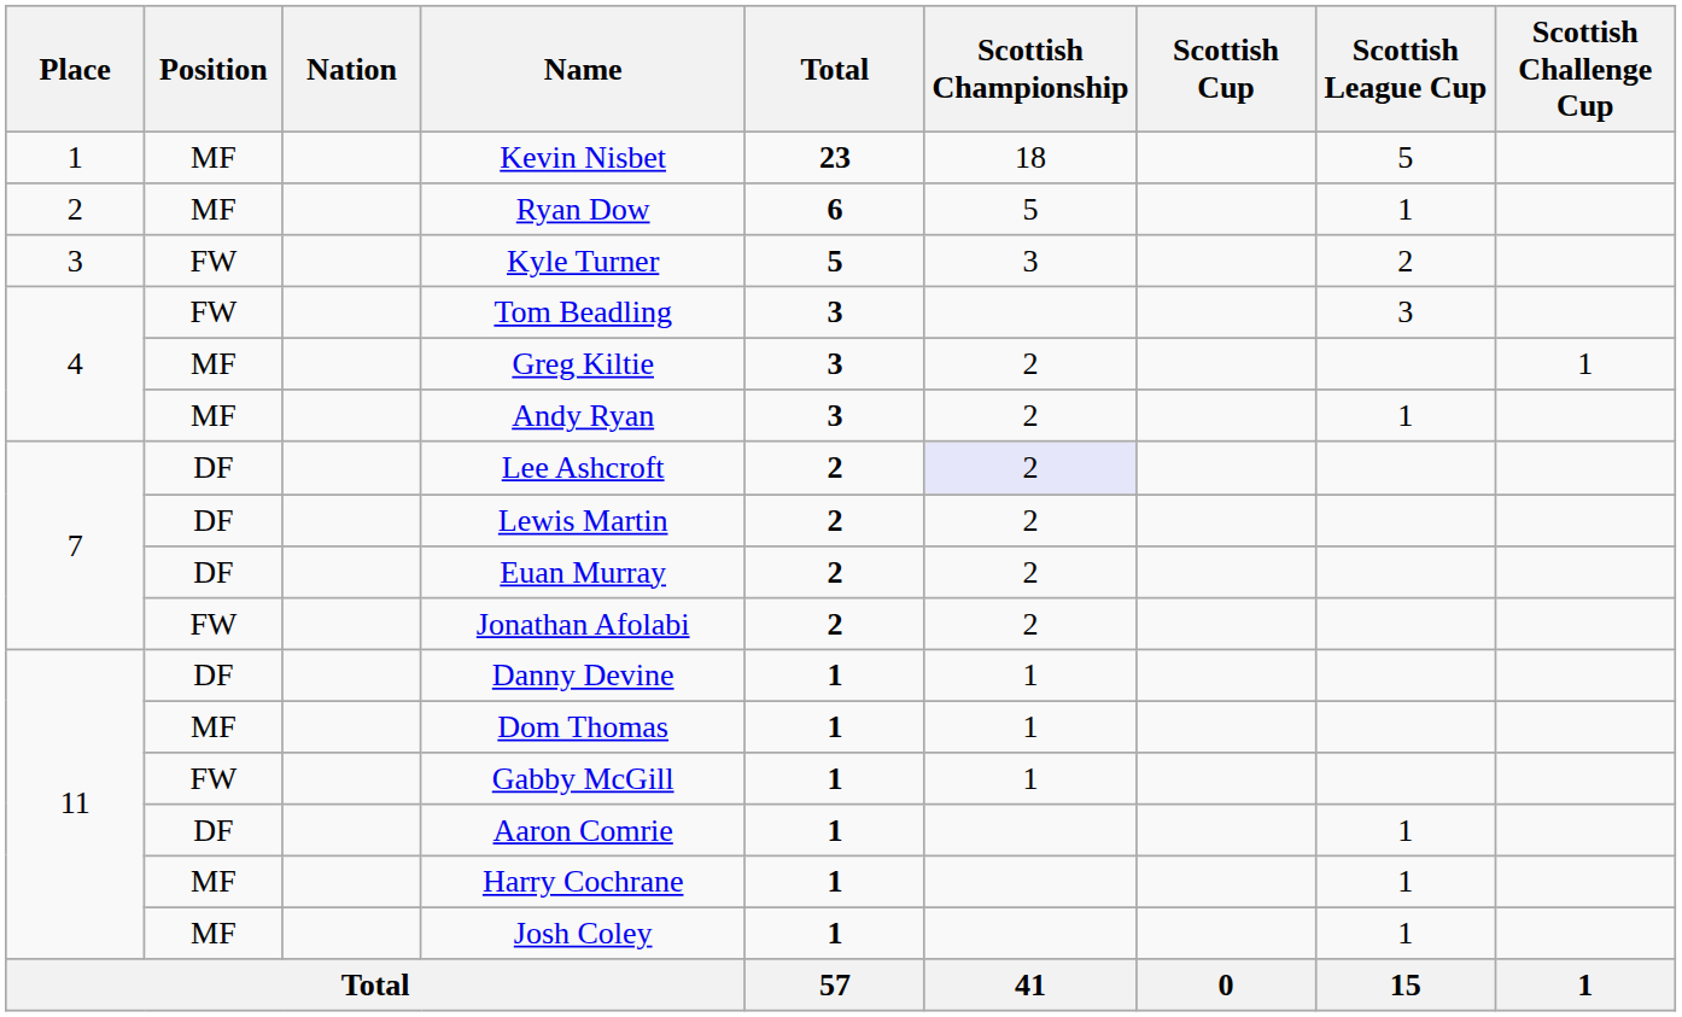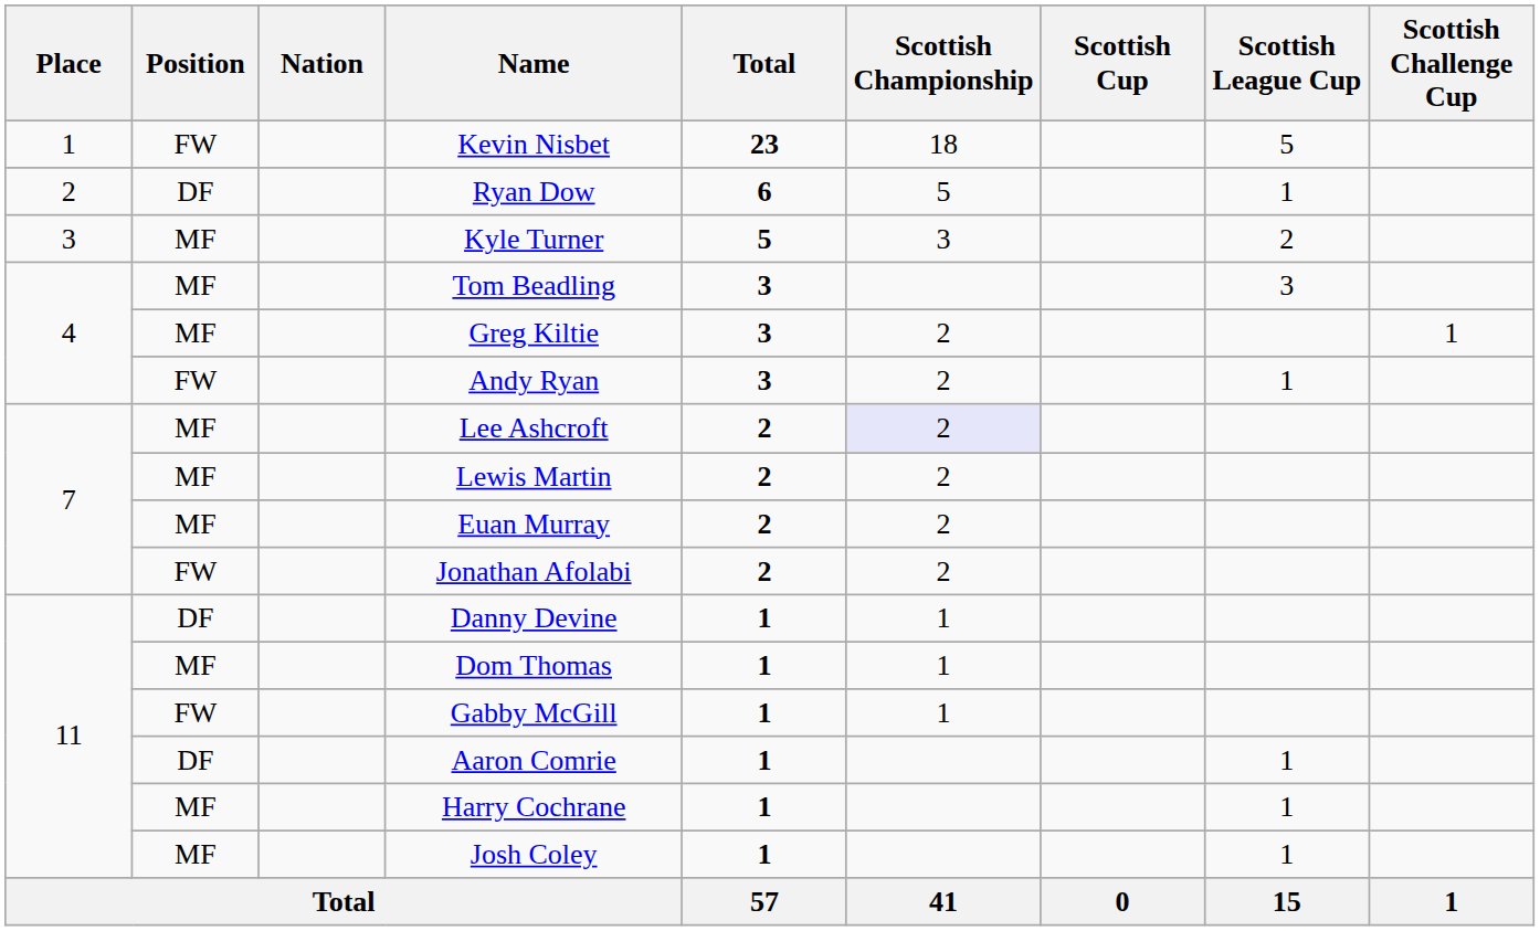 <table class="wikitable" style="font-size: 95%; text-align: center;">
 <tr>
 <th width=60>Place</th>
 <th width=60>Position</th>
 <th width=60>Nation</th>
 <th width=150>Name</th>
 <th width=80><strong>Total</strong></th>
 <th width=80>Scottish Championship</th>
 <th width=80>Scottish Cup</th>
 <th width=80>Scottish League Cup</th>
 <th width=80>Scottish Challenge Cup</th>
 </tr>
 <tr>
 <td>1</td>
-<td>MF</td>
+<td>FW</td>
 <td></td>
 <td><a href='#'>Kevin Nisbet</a></td>
 <td><strong>23</strong></td>
 <td>18</td>
 <td></td>
 <td>5</td>
 <td></td>
 </tr>
 <tr>
 <td>2</td>
-<td>MF</td>
+<td>DF</td>
 <td></td>
 <td><a href='#'>Ryan Dow</a></td>
 <td><strong>6</strong></td>
 <td>5</td>
 <td></td>
 <td>1</td>
 <td></td>
 </tr>
 <tr>
 <td>3</td>
-<td>FW</td>
+<td>MF</td>
 <td></td>
 <td><a href='#'>Kyle Turner</a></td>
 <td><strong>5</strong></td>
 <td>3</td>
 <td></td>
 <td>2</td>
 <td></td>
 </tr>
 <tr>
 <td rowspan="3">4</td>
-<td>FW</td>
+<td>MF</td>
 <td></td>
 <td><a href='#'>Tom Beadling</a></td>
 <td><strong>3</strong></td>
 <td></td>
 <td></td>
 <td>3</td>
 <td></td>
 </tr>
 <tr>
 <td>MF</td>
 <td></td>
 <td><a href='#'>Greg Kiltie</a></td>
 <td><strong>3</strong></td>
 <td>2</td>
 <td></td>
 <td></td>
 <td>1</td>
 </tr>
 <tr>
-<td>MF</td>
+<td>FW</td>
 <td></td>
 <td><a href='#'>Andy Ryan</a></td>
 <td><strong>3</strong></td>
 <td>2</td>
 <td></td>
 <td>1</td>
 <td></td>
 </tr>
 <tr>
 <td rowspan="4">7</td>
-<td>DF</td>
+<td>MF</td>
 <td></td>
 <td><a href='#'>Lee Ashcroft</a></td>
 <td><strong>2</strong></td>
 <td style="background: lavender;">2</td>
 <td></td>
 <td></td>
 <td></td>
 </tr>
 <tr>
-<td>DF</td>
+<td>MF</td>
 <td></td>
 <td><a href='#'>Lewis Martin</a></td>
 <td><strong>2</strong></td>
 <td>2</td>
 <td></td>
 <td></td>
 <td></td>
 </tr>
 <tr>
-<td>DF</td>
+<td>MF</td>
 <td></td>
 <td><a href='#'>Euan Murray</a></td>
 <td><strong>2</strong></td>
 <td>2</td>
 <td></td>
 <td></td>
 <td></td>
 </tr>
 <tr>
 <td>FW</td>
 <td></td>
 <td><a href='#'>Jonathan Afolabi</a></td>
 <td><strong>2</strong></td>
 <td>2</td>
 <td></td>
 <td></td>
 <td></td>
 </tr>
 <tr>
 <td rowspan="6">11</td>
 <td>DF</td>
 <td></td>
 <td><a href='#'>Danny Devine</a></td>
 <td><strong>1</strong></td>
 <td>1</td>
 <td></td>
 <td></td>
 <td></td>
 </tr>
 <tr>
 <td>MF</td>
 <td></td>
 <td><a href='#'>Dom Thomas</a></td>
 <td><strong>1</strong></td>
 <td>1</td>
 <td></td>
 <td></td>
 <td></td>
 </tr>
 <tr>
 <td>FW</td>
 <td></td>
 <td><a href='#'>Gabby McGill</a></td>
 <td><strong>1</strong></td>
 <td>1</td>
 <td></td>
 <td></td>
 <td></td>
 </tr>
 <tr>
 <td>DF</td>
 <td></td>
 <td><a href='#'>Aaron Comrie</a></td>
 <td><strong>1</strong></td>
 <td></td>
 <td></td>
 <td>1</td>
 <td></td>
 </tr>
 <tr>
 <td>MF</td>
 <td></td>
 <td><a href='#'>Harry Cochrane</a></td>
 <td><strong>1</strong></td>
 <td></td>
 <td></td>
 <td>1</td>
 <td></td>
 </tr>
 <tr>
 <td>MF</td>
 <td></td>
 <td><a href='#'>Josh Coley</a></td>
 <td><strong>1</strong></td>
 <td></td>
 <td></td>
 <td>1</td>
 <td></td>
 </tr>
 <tr>
 <th colspan=4>Total</th>
 <th><strong>57</strong></th>
 <th>41</th>
 <th>0</th>
 <th>15</th>
 <th>1</th>
 </tr>
 </table>
